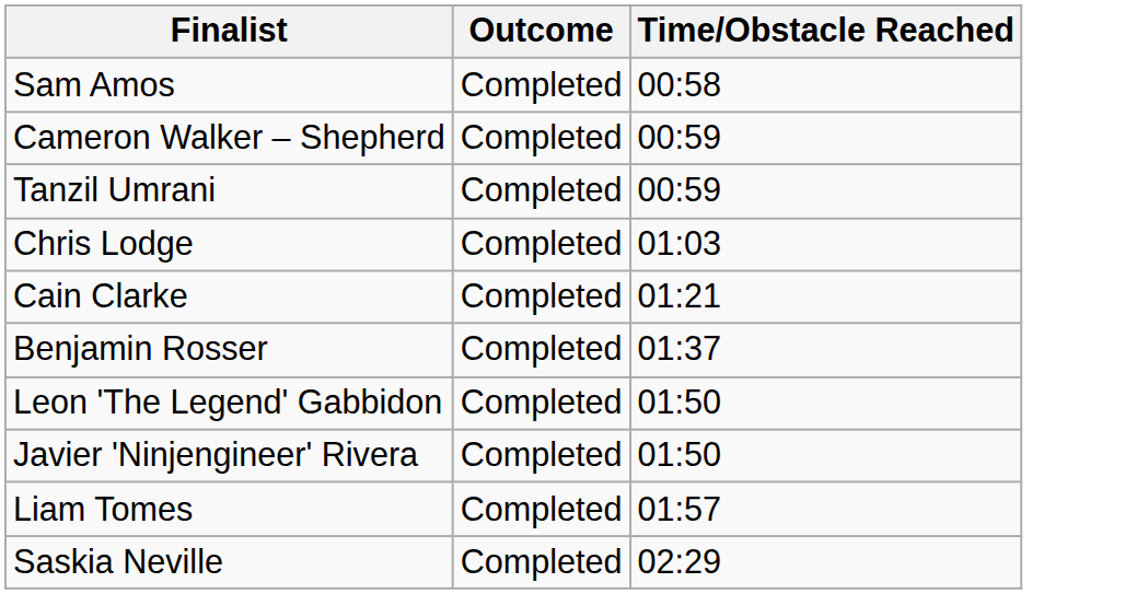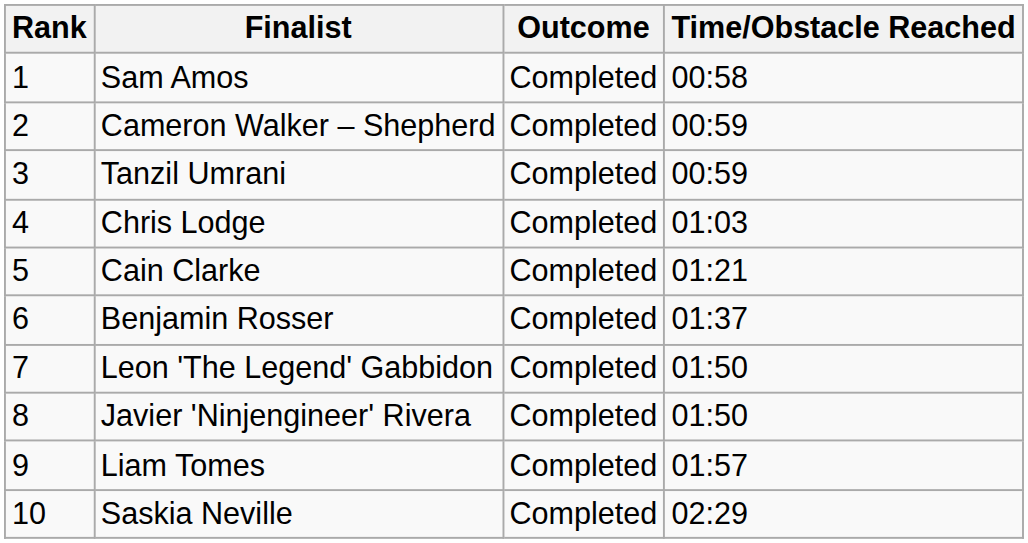 <table class="wikitable">
 <tr>
+<th>Rank</th>
 <th>Finalist</th>
 <th>Outcome</th>
 <th>Time/Obstacle Reached</th>
 </tr>
 <tr>
+<td>1</td>
 <td>Sam Amos</td>
 <td>Completed</td>
 <td>00:58</td>
 </tr>
 <tr>
+<td>2</td>
 <td>Cameron Walker – Shepherd</td>
 <td>Completed</td>
 <td>00:59</td>
 </tr>
 <tr>
+<td>3</td>
 <td>Tanzil Umrani</td>
 <td>Completed</td>
 <td>00:59</td>
 </tr>
 <tr>
+<td>4</td>
 <td>Chris Lodge</td>
 <td>Completed</td>
 <td>01:03</td>
 </tr>
 <tr>
+<td>5</td>
 <td>Cain Clarke</td>
 <td>Completed</td>
 <td>01:21</td>
 </tr>
 <tr>
+<td>6</td>
 <td>Benjamin Rosser</td>
 <td>Completed</td>
 <td>01:37</td>
 </tr>
 <tr>
+<td>7</td>
 <td>Leon 'The Legend' Gabbidon</td>
 <td>Completed</td>
 <td>01:50</td>
 </tr>
 <tr>
+<td>8</td>
 <td>Javier 'Ninjengineer' Rivera</td>
 <td>Completed</td>
 <td>01:50</td>
 </tr>
 <tr>
+<td>9</td>
 <td>Liam Tomes</td>
 <td>Completed</td>
 <td>01:57</td>
 </tr>
 <tr>
+<td>10</td>
 <td>Saskia Neville</td>
 <td>Completed</td>
 <td>02:29</td>
 </tr>
 </table>
